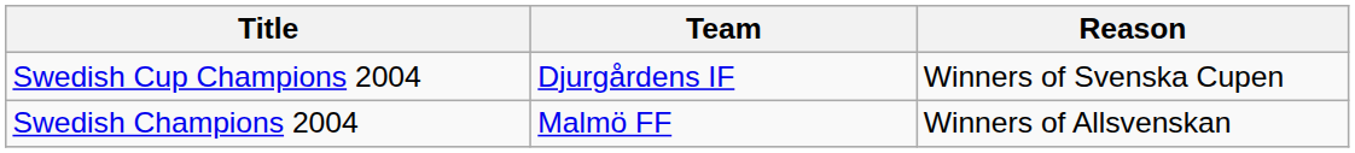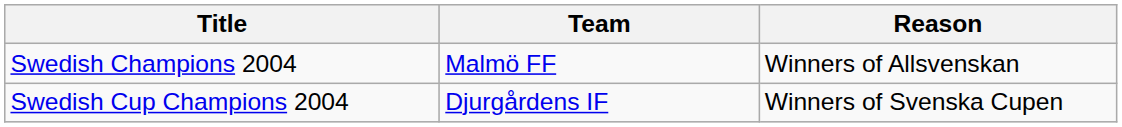 <table class="wikitable" style="text-align: left;">
 <tr>
 <th style="width: 275px;">Title</th>
 <th style="width: 200px;">Team</th>
 <th style="width: 225px;">Reason</th>
 </tr>
 <tr>
+<td><a href='#'>Swedish Champions</a> 2004</td>
+<td><a href='#'>Malmö FF</a></td>
+<td>Winners of Allsvenskan</td>
+</tr>
+<tr>
 <td><a href='#'>Swedish Cup Champions</a> 2004</td>
 <td><a href='#'>Djurgårdens IF</a></td>
 <td>Winners of Svenska Cupen</td>
 </tr>
-<tr>
-<td><a href='#'>Swedish Champions</a> 2004</td>
-<td><a href='#'>Malmö FF</a></td>
-<td>Winners of Allsvenskan</td>
-</tr>
 </table>
